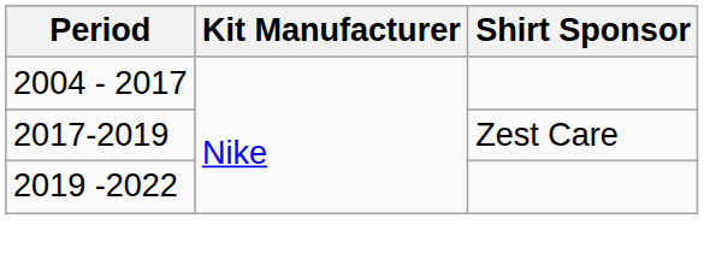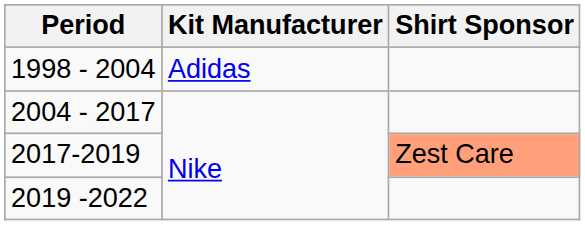 <table class="wikitable">
 <tr>
 <th><strong>Period</strong></th>
 <th><strong>Kit Manufacturer</strong></th>
 <th><strong>Shirt Sponsor</strong></th>
+</tr>
+<tr>
+<td>1998  - 2004</td>
+<td><a href='#'>Adidas</a></td>
+<td></td>
 </tr>
 <tr>
 <td>2004  - 2017</td>
 <td rowspan="3"><br><a href='#'>Nike</a></td>
 <td></td>
 </tr>
 <tr>
 <td>2017-2019</td>
-<td>Zest Care </td>
+<td style="background: lightsalmon;">Zest Care </td>
 </tr>
 <tr>
 <td>2019  -2022</td>
 <td></td>
 </tr>
 </table>
